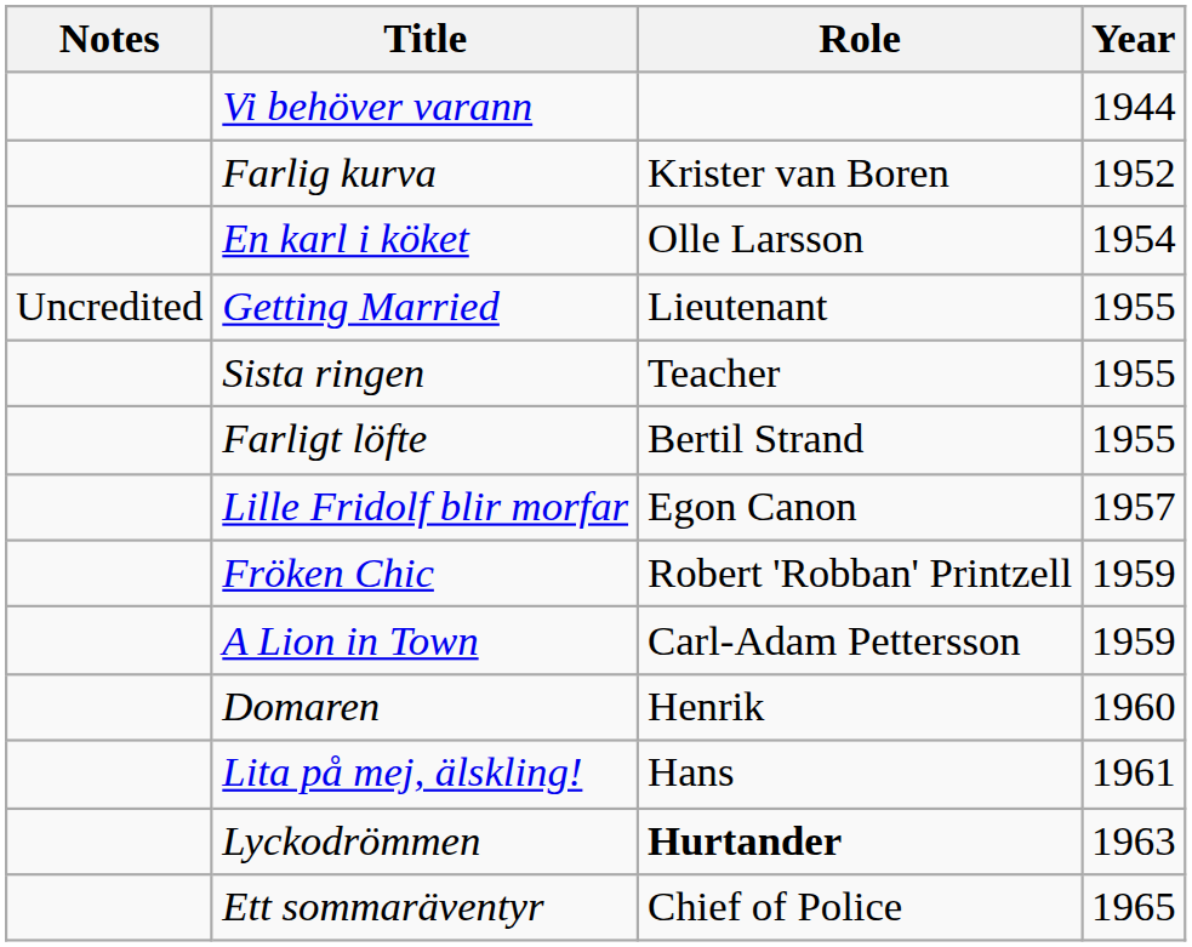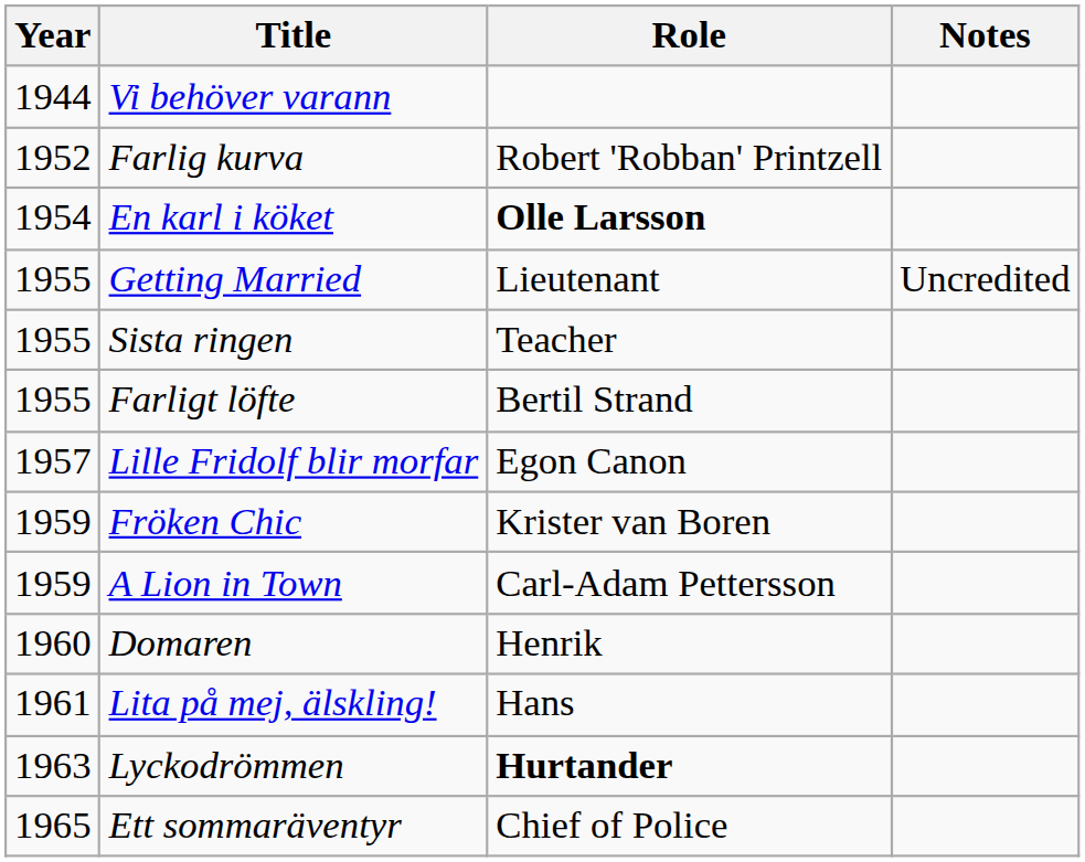 <table class="wikitable">
 <tr>
-<th>Notes</th>
+<th>Year</th>
 <th>Title</th>
 <th>Role</th>
-<th>Year</th>
+<th>Notes</th>
 </tr>
 <tr>
-<td></td>
+<td>1944</td>
 <td><em><a href='#'>Vi behöver varann</a></em></td>
 <td></td>
-<td>1944</td>
+<td></td>
 </tr>
 <tr>
+<td>1952</td>
+<td><em>Farlig kurva</em></td>
+<td>Robert 'Robban' Printzell</td>
 <td></td>
-<td><em>Farlig kurva</em></td>
-<td>Krister van Boren</td>
-<td>1952</td>
 </tr>
 <tr>
+<td>1954</td>
+<td><em><a href='#'>En karl i köket</a></em></td>
+<td><strong>Olle Larsson</strong></td>
 <td></td>
-<td><em><a href='#'>En karl i köket</a></em></td>
-<td>Olle Larsson</td>
-<td>1954</td>
 </tr>
 <tr>
-<td>Uncredited</td>
+<td>1955</td>
 <td><em><a href='#'>Getting Married</a></em></td>
 <td>Lieutenant</td>
-<td>1955</td>
+<td>Uncredited</td>
 </tr>
 <tr>
-<td></td>
+<td>1955</td>
 <td><em>Sista ringen</em></td>
 <td>Teacher</td>
-<td>1955</td>
+<td></td>
 </tr>
 <tr>
-<td></td>
+<td>1955</td>
 <td><em>Farligt löfte</em></td>
 <td>Bertil Strand</td>
-<td>1955</td>
+<td></td>
 </tr>
 <tr>
-<td></td>
+<td>1957</td>
 <td><em><a href='#'>Lille Fridolf blir morfar</a></em></td>
 <td>Egon Canon</td>
-<td>1957</td>
+<td></td>
 </tr>
 <tr>
+<td>1959</td>
+<td><em><a href='#'>Fröken Chic</a></em></td>
+<td>Krister van Boren</td>
 <td></td>
-<td><em><a href='#'>Fröken Chic</a></em></td>
-<td>Robert 'Robban' Printzell</td>
-<td>1959</td>
 </tr>
 <tr>
-<td></td>
+<td>1959</td>
 <td><em><a href='#'>A Lion in Town</a></em></td>
 <td>Carl-Adam Pettersson</td>
-<td>1959</td>
+<td></td>
 </tr>
 <tr>
-<td></td>
+<td>1960</td>
 <td><em>Domaren</em></td>
 <td>Henrik</td>
-<td>1960</td>
+<td></td>
 </tr>
 <tr>
-<td></td>
+<td>1961</td>
 <td><em><a href='#'>Lita på mej, älskling!</a></em></td>
 <td>Hans</td>
-<td>1961</td>
+<td></td>
 </tr>
 <tr>
-<td></td>
+<td>1963</td>
 <td><em>Lyckodrömmen</em></td>
 <td><strong>Hurtander</strong></td>
-<td>1963</td>
+<td></td>
 </tr>
 <tr>
-<td></td>
+<td>1965</td>
 <td><em>Ett sommaräventyr</em></td>
 <td>Chief of Police</td>
-<td>1965</td>
+<td></td>
 </tr>
 </table>
